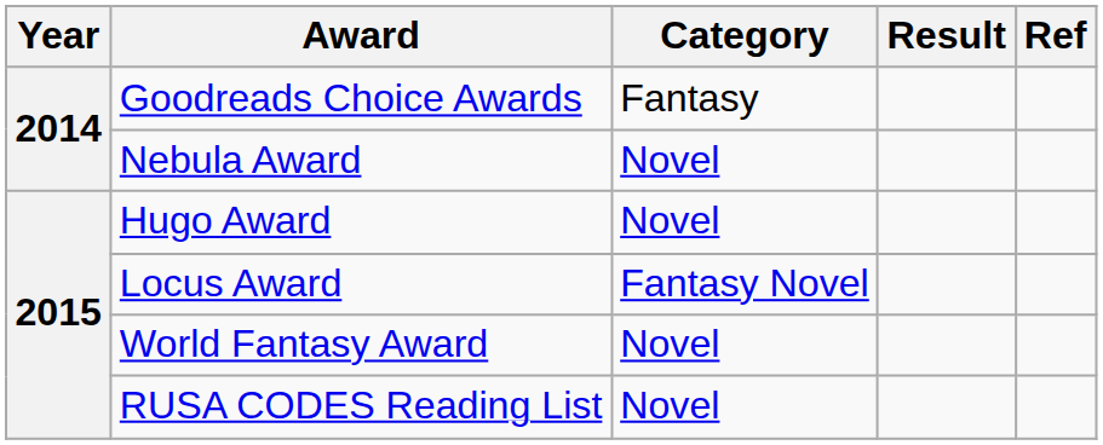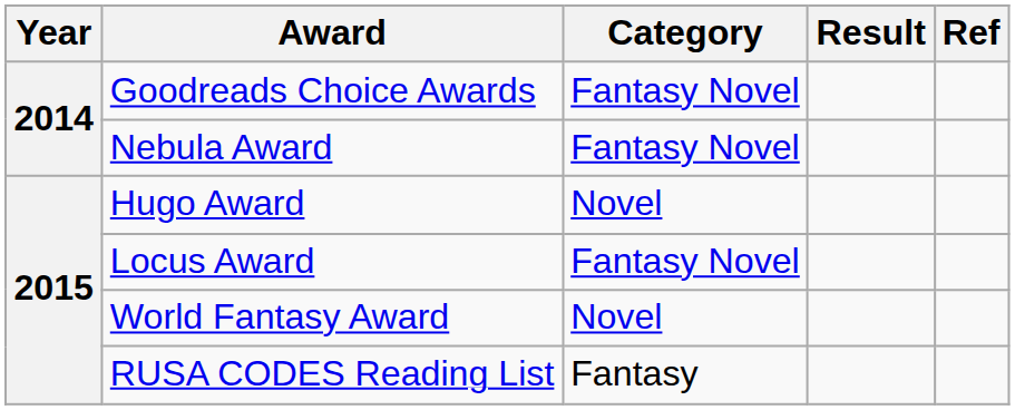 <table class="wikitable sortable">
 <tr>
 <th>Year</th>
 <th>Award</th>
 <th>Category</th>
 <th>Result</th>
 <th>Ref</th>
 </tr>
 <tr>
 <th rowspan="2">2014</th>
 <td><a href='#'>Goodreads Choice Awards</a></td>
-<td>Fantasy</td>
+<td><a href='#'>Fantasy Novel</a></td>
 <td></td>
 <td></td>
 </tr>
 <tr>
 <td><a href='#'>Nebula Award</a></td>
-<td><a href='#'>Novel</a></td>
+<td><a href='#'>Fantasy Novel</a></td>
 <td></td>
 <td></td>
 </tr>
 <tr>
 <th rowspan="4">2015</th>
 <td><a href='#'>Hugo Award</a></td>
 <td><a href='#'>Novel</a></td>
 <td></td>
 <td></td>
 </tr>
 <tr>
 <td><a href='#'>Locus Award</a></td>
 <td><a href='#'>Fantasy Novel</a></td>
 <td></td>
 <td></td>
 </tr>
 <tr>
 <td><a href='#'>World Fantasy Award</a></td>
 <td><a href='#'>Novel</a></td>
 <td></td>
 <td></td>
 </tr>
 <tr>
 <td><a href='#'>RUSA CODES Reading List</a></td>
-<td><a href='#'>Novel</a></td>
+<td>Fantasy</td>
 <td></td>
 <td></td>
 </tr>
 </table>
